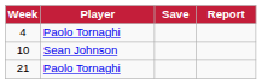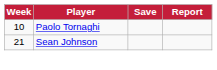 <table class=wikitable>
 <tr>
 <th style="background:#C41E3A; color:white; text-align:center;" width="30">Week</th>
 <th style="background:#C41E3A; color:white; text-align:center;" width="150">Player</th>
 <th style="background:#C41E3A; color:white; text-align:center;" width="50">Save</th>
 <th style="background:#C41E3A; color:white; text-align:center;" width="75">Report</th>
 </tr>
 <tr>
-<td style="text-align:center;">4</td>
+<td style="text-align:center;">10</td>
 <td> <a href='#'>Paolo Tornaghi</a></td>
 <td style="text-align:center;"></td>
 <td style="text-align:center;"></td>
 </tr>
 <tr>
-<td style="text-align:center;">10</td>
+<td style="text-align:center;">21</td>
 <td> <a href='#'>Sean Johnson</a></td>
 <td style="text-align:center;"></td>
 <td style="text-align:center;"></td>
 </tr>
-<tr>
-<td style="text-align:center;">21</td>
-<td> <a href='#'>Paolo Tornaghi</a></td>
-<td style="text-align:center;"></td>
-<td style="text-align:center;"></td>
-</tr>
 </table>
